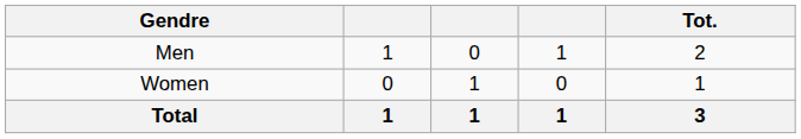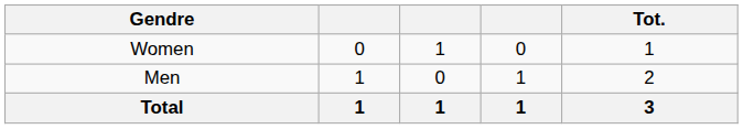 <table class="wikitable" width=40% style="font-size:100%; text-align:center;">
 <tr>
 <th>Gendre</th>
 <th></th>
 <th></th>
 <th></th>
 <th>Tot.</th>
 </tr>
 <tr>
+<td>Women</td>
+<td>0</td>
+<td>1</td>
+<td>0</td>
+<td>1</td>
+</tr>
+<tr>
 <td>Men</td>
 <td>1</td>
 <td>0</td>
 <td>1</td>
 <td>2</td>
-</tr>
-<tr>
-<td>Women</td>
-<td>0</td>
-<td>1</td>
-<td>0</td>
-<td>1</td>
 </tr>
 <tr>
 <th>Total</th>
 <th>1</th>
 <th>1</th>
 <th>1</th>
 <th>3</th>
 </tr>
 </table>
